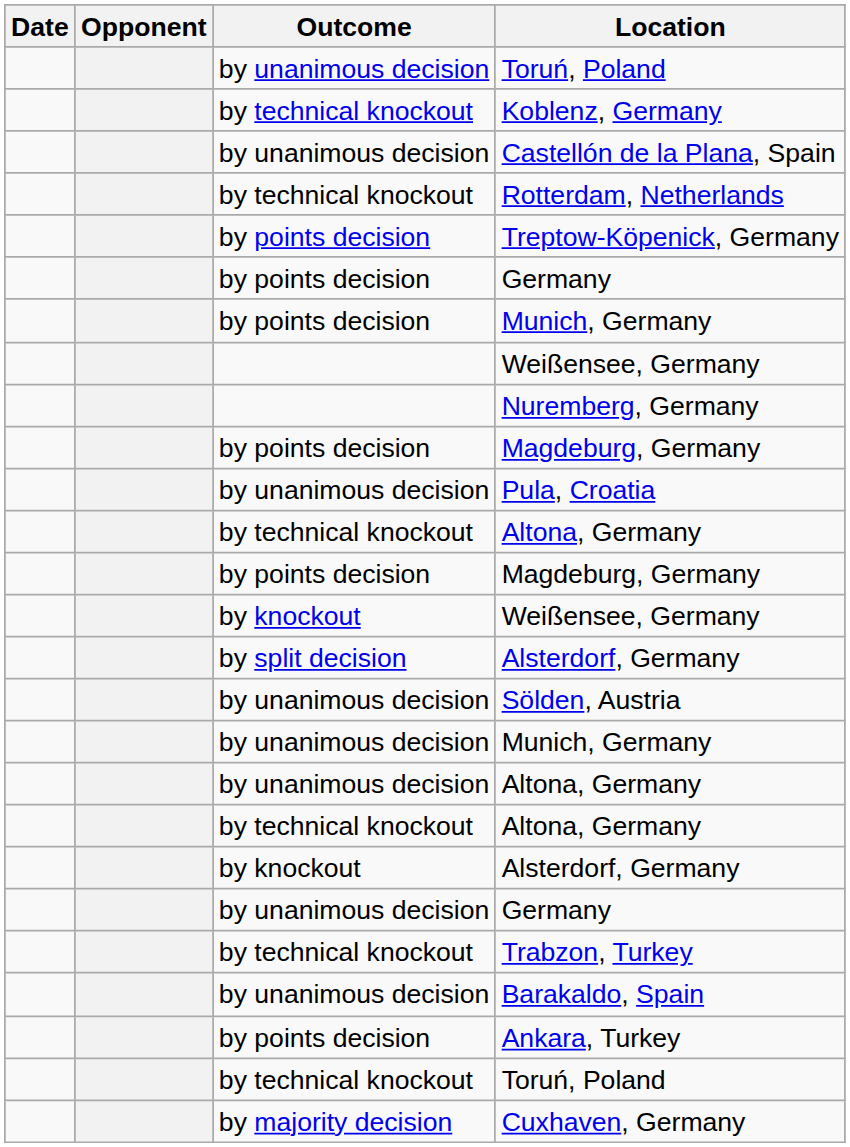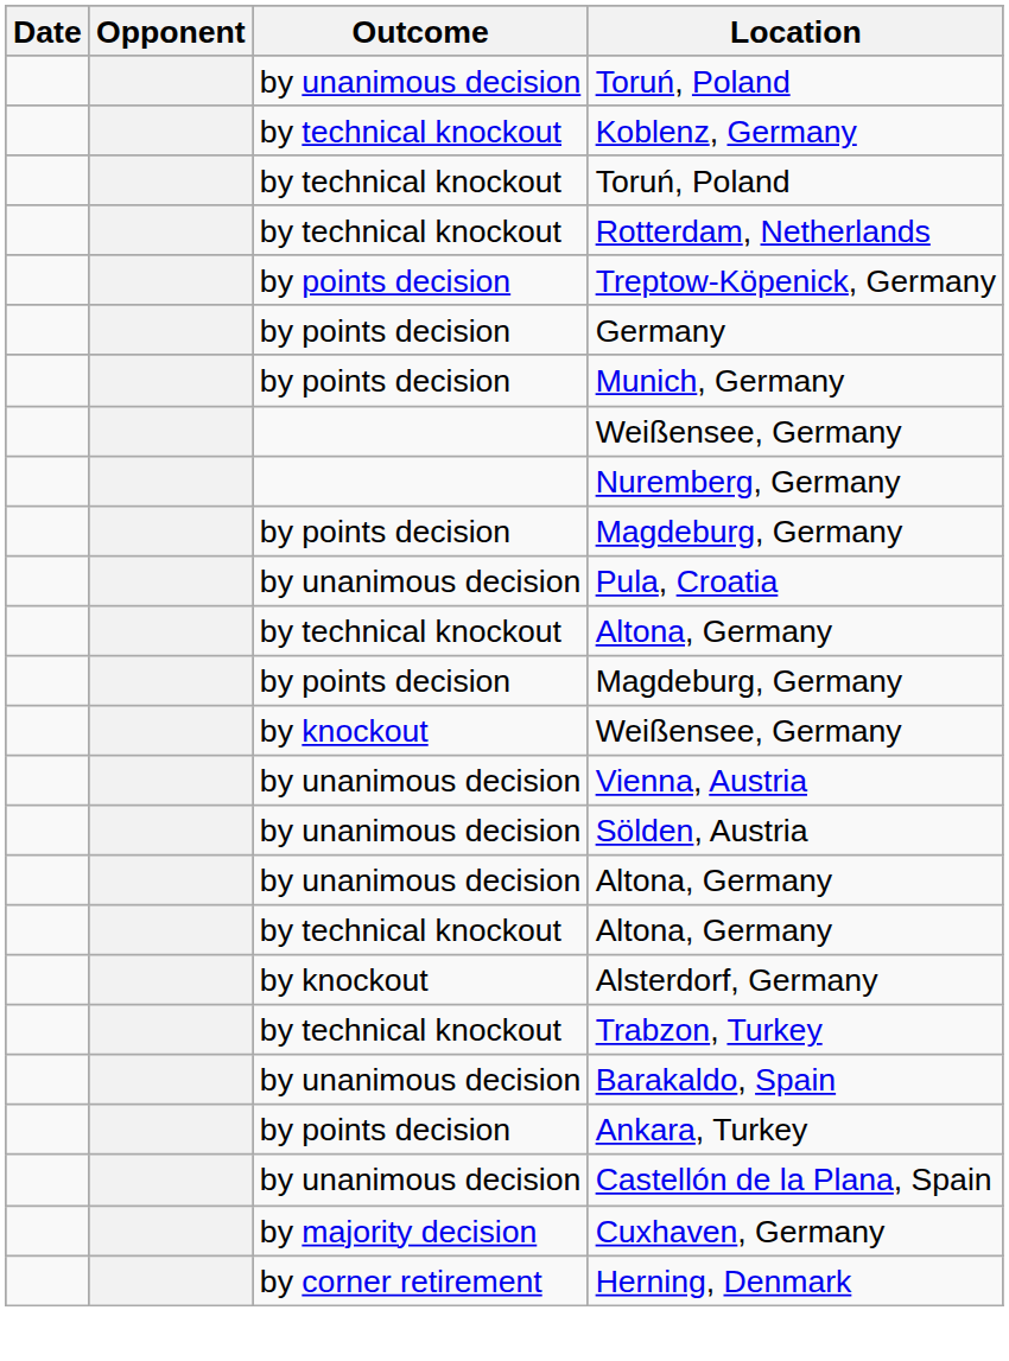 <table class="wikitable plainrowheaders sortable" style="font-size:95%"  >
 <tr>
 <th scope="col">Date</th>
 <th scope="col">Opponent</th>
 <th scope="col">Outcome</th>
 <th class="unsortable">Location</th>
 </tr>
 <tr>
 <td></td>
 <th scope="row"></th>
 <td> by <a href='#'>unanimous decision</a></td>
 <td> <a href='#'>Toruń</a>, <a href='#'>Poland</a></td>
 </tr>
 <tr>
 <td></td>
 <th scope="row"></th>
 <td> by <a href='#'>technical knockout</a></td>
 <td> <a href='#'>Koblenz</a>, <a href='#'>Germany</a></td>
 </tr>
 <tr>
 <td></td>
 <th scope="row"></th>
-<td> by unanimous decision</td>
-<td> <a href='#'>Castellón de la Plana</a>, Spain</td>
+<td> by technical knockout</td>
+<td> Toruń, Poland</td>
 </tr>
 <tr>
 <td></td>
 <th scope="row"></th>
 <td> by technical knockout</td>
 <td> <a href='#'>Rotterdam</a>, <a href='#'>Netherlands</a></td>
 </tr>
 <tr>
 <td></td>
 <th scope="row"></th>
 <td> by <a href='#'>points decision</a></td>
 <td> <a href='#'>Treptow-Köpenick</a>, Germany</td>
 </tr>
 <tr>
 <td></td>
 <th scope="row"></th>
 <td> by points decision</td>
 <td> Germany</td>
 </tr>
 <tr>
 <td></td>
 <th scope="row"></th>
 <td> by points decision</td>
 <td> <a href='#'>Munich</a>, Germany</td>
 </tr>
 <tr>
 <td></td>
 <th scope="row"></th>
 <td></td>
 <td> Weißensee, Germany</td>
 </tr>
 <tr>
 <td></td>
 <th scope="row"></th>
 <td></td>
 <td> <a href='#'>Nuremberg</a>, Germany</td>
 </tr>
 <tr>
 <td></td>
 <th scope="row"></th>
 <td> by points decision</td>
 <td> <a href='#'>Magdeburg</a>, Germany</td>
 </tr>
 <tr>
 <td></td>
 <th scope="row"></th>
 <td> by unanimous decision</td>
 <td> <a href='#'>Pula</a>, <a href='#'>Croatia</a></td>
 </tr>
 <tr>
 <td></td>
 <th scope="row"></th>
 <td> by technical knockout</td>
 <td> <a href='#'>Altona</a>, Germany</td>
 </tr>
 <tr>
 <td></td>
 <th scope="row"></th>
 <td> by points decision</td>
 <td> Magdeburg, Germany</td>
 </tr>
 <tr>
 <td></td>
 <th scope="row"></th>
 <td> by <a href='#'>knockout</a></td>
 <td> Weißensee, Germany</td>
 </tr>
 <tr>
 <td></td>
 <th scope="row"></th>
-<td> by <a href='#'>split decision</a></td>
-<td> <a href='#'>Alsterdorf</a>, Germany</td>
+<td> by unanimous decision</td>
+<td> <a href='#'>Vienna</a>, <a href='#'>Austria</a></td>
 </tr>
 <tr>
 <td></td>
 <th scope="row"></th>
 <td> by unanimous decision</td>
 <td> <a href='#'>Sölden</a>, Austria</td>
-</tr>
-<tr>
-<td></td>
-<th scope="row"></th>
-<td> by unanimous decision</td>
-<td> Munich, Germany</td>
 </tr>
 <tr>
 <td></td>
 <th scope="row"></th>
 <td> by unanimous decision</td>
 <td> Altona, Germany</td>
 </tr>
 <tr>
 <td></td>
 <th scope="row"></th>
 <td> by technical knockout</td>
 <td> Altona, Germany</td>
 </tr>
 <tr>
 <td></td>
 <th scope="row"></th>
 <td> by knockout</td>
 <td> Alsterdorf, Germany</td>
 </tr>
 <tr>
 <td></td>
 <th scope="row"></th>
-<td> by unanimous decision</td>
-<td> Germany</td>
-</tr>
-<tr>
-<td></td>
-<th scope="row"></th>
 <td> by technical knockout</td>
 <td> <a href='#'>Trabzon</a>, <a href='#'>Turkey</a></td>
 </tr>
 <tr>
 <td></td>
 <th scope="row"></th>
 <td> by unanimous decision</td>
 <td> <a href='#'>Barakaldo</a>, <a href='#'>Spain</a></td>
 </tr>
 <tr>
 <td></td>
 <th scope="row"></th>
 <td> by points decision</td>
 <td> <a href='#'>Ankara</a>, Turkey</td>
 </tr>
 <tr>
 <td></td>
 <th scope="row"></th>
-<td> by technical knockout</td>
-<td> Toruń, Poland</td>
+<td> by unanimous decision</td>
+<td> <a href='#'>Castellón de la Plana</a>, Spain</td>
 </tr>
 <tr>
 <td></td>
 <th scope="row"></th>
 <td> by <a href='#'>majority decision</a></td>
 <td> <a href='#'>Cuxhaven</a>, Germany</td>
 </tr>
+<tr>
+<td></td>
+<th scope="row"></th>
+<td> by <a href='#'>corner retirement</a></td>
+<td> <a href='#'>Herning</a>, <a href='#'>Denmark</a></td>
+</tr>
 </table>
